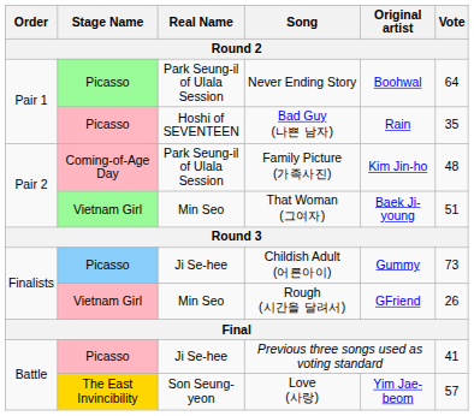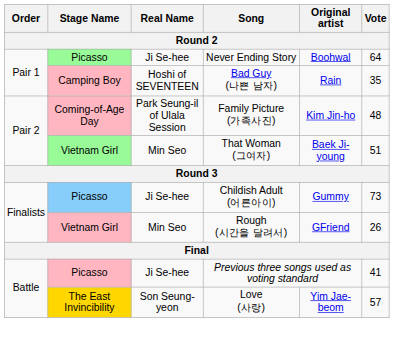 <table class="wikitable" style="text-align:center; width:95%;">
 <tr>
 <th style="width:1%;">Order</th>
 <th style="width:20%;">Stage Name</th>
 <th style="width:12%;">Real Name</th>
 <th style="width:23%;">Song</th>
 <th style="width:15%;">Original artist</th>
 <th style="width:1%;">Vote</th>
 </tr>
 <tr>
 <th colspan=6>Round 2</th>
 </tr>
 <tr>
 <td rowspan=2>Pair 1</td>
 <td bgcolor="palegreen">Picasso</td>
-<td>Park Seung-il of Ulala Session</td>
+<td>Ji Se-hee</td>
 <td>Never Ending Story</td>
 <td><a href='#'>Boohwal</a></td>
 <td>64</td>
 </tr>
 <tr>
-<td bgcolor="lightpink">Picasso</td>
+<td bgcolor="lightpink">Camping Boy</td>
 <td>Hoshi of SEVENTEEN</td>
 <td><a href='#'>Bad Guy</a><br>(나쁜 남자)</td>
 <td><a href='#'>Rain</a></td>
 <td>35</td>
 </tr>
 <tr>
 <td rowspan=2>Pair 2</td>
 <td bgcolor="lightpink">Coming-of-Age Day</td>
 <td>Park Seung-il of Ulala Session</td>
 <td>Family Picture<br>(가족사진)</td>
 <td><a href='#'>Kim Jin-ho</a></td>
 <td>48</td>
 </tr>
 <tr>
 <td bgcolor="palegreen">Vietnam Girl</td>
 <td>Min Seo</td>
 <td>That Woman<br>(그여자)</td>
 <td><a href='#'>Baek Ji-young</a></td>
 <td>51</td>
 </tr>
 <tr>
 <th colspan=6>Round 3</th>
 </tr>
 <tr>
 <td rowspan=2>Finalists</td>
 <td bgcolor="lightskyblue">Picasso</td>
 <td>Ji Se-hee</td>
 <td>Childish Adult<br>(어른아이)</td>
 <td><a href='#'>Gummy</a></td>
 <td>73</td>
 </tr>
 <tr>
 <td bgcolor="lightpink">Vietnam Girl</td>
 <td>Min Seo</td>
 <td>Rough <br>(시간을 달려서)</td>
 <td><a href='#'>GFriend</a></td>
 <td>26</td>
 </tr>
 <tr>
 <th colspan=6>Final</th>
 </tr>
 <tr>
 <td rowspan=2>Battle</td>
 <td bgcolor="lightpink">Picasso</td>
 <td>Ji Se-hee</td>
 <td colspan=2><em>Previous three songs used as voting standard</em></td>
 <td>41</td>
 </tr>
 <tr>
 <td bgcolor="gold">The East Invincibility</td>
 <td>Son Seung-yeon</td>
 <td>Love<br>(사랑)</td>
 <td><a href='#'>Yim Jae-beom</a></td>
 <td>57</td>
 </tr>
 </table>
